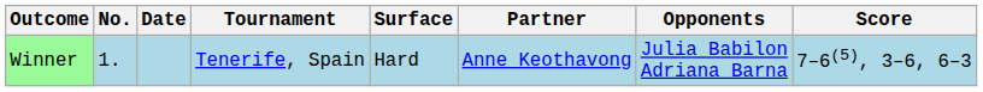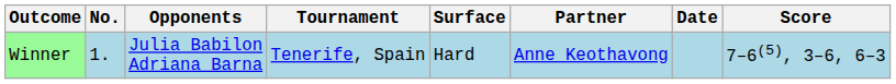 <table class="sortable wikitable" style=font-size:97%>
 <tr>
 <th>Outcome</th>
 <th>No.</th>
-<th>Date</th>
+<th>Opponents</th>
 <th>Tournament</th>
 <th>Surface</th>
 <th>Partner</th>
-<th>Opponents</th>
+<th>Date</th>
 <th>Score</th>
 </tr>
 <tr bgcolor=lightblue>
 <td bgcolor=98FB98>Winner</td>
 <td>1.</td>
-<td></td>
+<td> <a href='#'>Julia Babilon</a> <br>  <a href='#'>Adriana Barna</a></td>
 <td><a href='#'>Tenerife</a>, Spain</td>
 <td>Hard</td>
 <td> <a href='#'>Anne Keothavong</a></td>
-<td> <a href='#'>Julia Babilon</a> <br>  <a href='#'>Adriana Barna</a></td>
+<td></td>
 <td>7–6<sup>(5)</sup>, 3–6, 6–3</td>
 </tr>
 </table>
